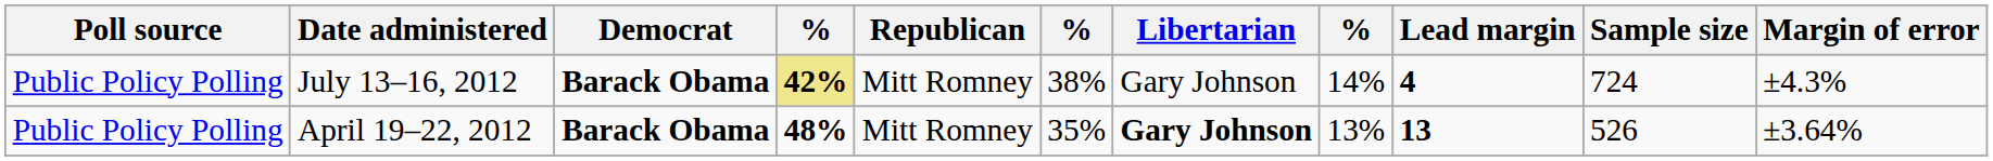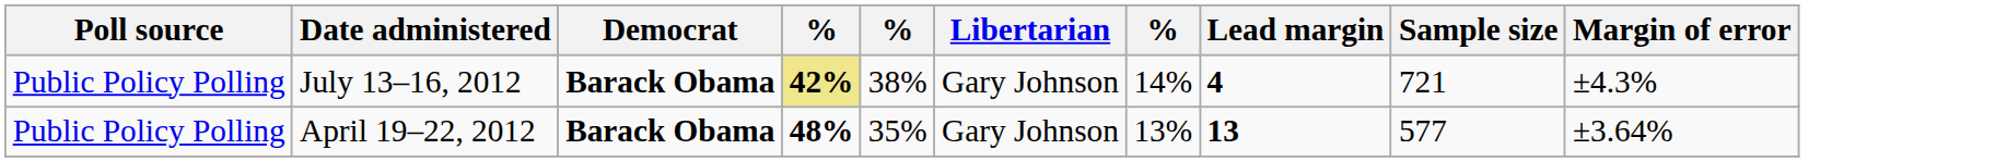 <table class="wikitable">
 <tr style="background:lightgrey;">
 <th>Poll source</th>
 <th>Date administered</th>
 <th>Democrat</th>
 <th>%</th>
-<th>Republican</th>
 <th>%</th>
 <th><a href='#'>Libertarian</a></th>
 <th>%</th>
 <th>Lead margin</th>
 <th>Sample size</th>
 <th>Margin of error</th>
 </tr>
 <tr>
 <td><a href='#'>Public Policy Polling</a></td>
 <td>July 13–16, 2012</td>
 <td><strong>Barack Obama</strong></td>
 <td style="background: khaki;"><strong>42%</strong></td>
-<td>Mitt Romney</td>
 <td>38%</td>
 <td>Gary Johnson</td>
 <td>14%</td>
 <td><strong>4</strong></td>
-<td>724</td>
+<td>721</td>
 <td>±4.3%</td>
 </tr>
 <tr>
 <td><a href='#'>Public Policy Polling</a></td>
 <td>April 19–22, 2012</td>
 <td><strong>Barack Obama</strong></td>
 <td><strong>48%</strong></td>
-<td>Mitt Romney</td>
 <td>35%</td>
-<td><strong>Gary Johnson</strong></td>
+<td>Gary Johnson</td>
 <td>13%</td>
 <td><strong>13</strong></td>
-<td>526</td>
+<td>577</td>
 <td>±3.64%</td>
 </tr>
 </table>
